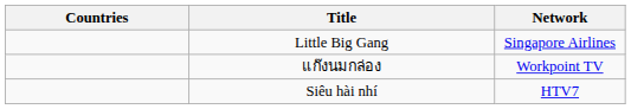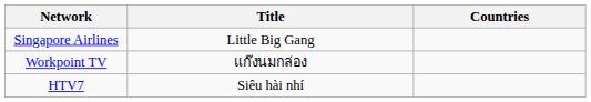 <table class="wikitable" style="text-align:center; font-size:95%; line-height:18px; width:50%;">
 <tr>
+<th width="10%">Network</th>
+<th width="25%">Title</th>
 <th width="15%">Countries</th>
-<th width="25%">Title</th>
-<th width="10%">Network</th>
 </tr>
 <tr>
+<td><a href='#'>Singapore Airlines</a></td>
+<td>Little Big Gang</td>
 <td align="left"><strong></strong></td>
-<td>Little Big Gang</td>
-<td><a href='#'>Singapore Airlines</a></td>
 </tr>
 <tr>
+<td><a href='#'>Workpoint TV</a></td>
+<td>แก๊งนมกล่อง</td>
 <td align="left"><strong></strong></td>
-<td>แก๊งนมกล่อง</td>
-<td><a href='#'>Workpoint TV</a></td>
 </tr>
 <tr>
+<td><a href='#'>HTV7</a></td>
+<td>Siêu hài nhí</td>
 <td align="left"><strong></strong></td>
-<td>Siêu hài nhí</td>
-<td><a href='#'>HTV7</a></td>
 </tr>
 </table>
